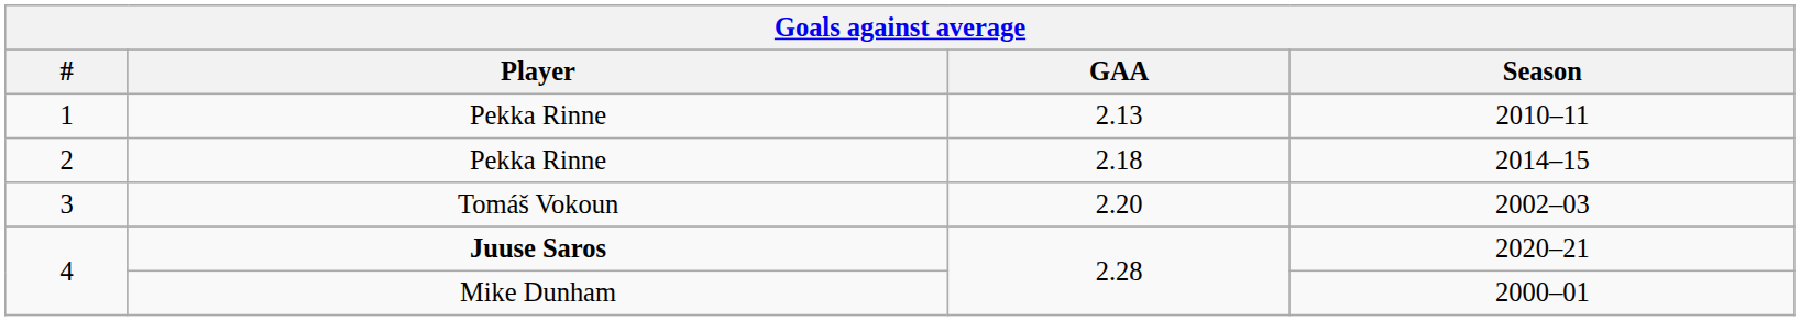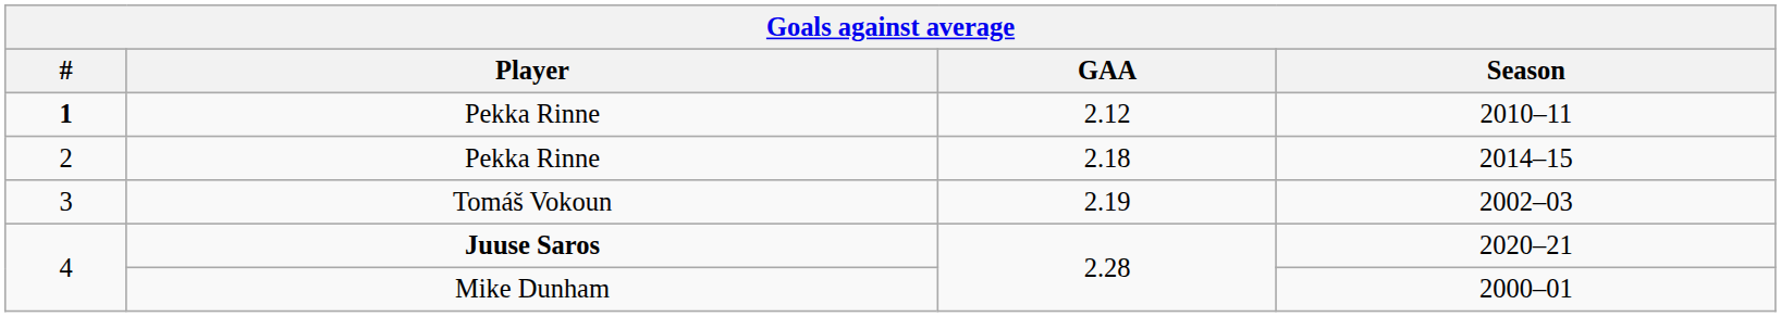 <table class="wikitable" style="text-align: center; font-size: 95%" width="80%">
 <tr>
 <th colspan="4"><a href='#'>Goals against average</a></th>
 </tr>
 <tr>
 <th>#</th>
 <th>Player</th>
 <th>GAA</th>
 <th>Season</th>
 </tr>
 <tr>
-<td>1</td>
+<td><strong>1</strong></td>
 <td>Pekka Rinne</td>
-<td>2.13</td>
+<td>2.12</td>
 <td>2010–11</td>
 </tr>
 <tr>
 <td>2</td>
 <td>Pekka Rinne</td>
 <td>2.18</td>
 <td>2014–15</td>
 </tr>
 <tr>
 <td>3</td>
 <td>Tomáš Vokoun</td>
-<td>2.20</td>
+<td>2.19</td>
 <td>2002–03</td>
 </tr>
 <tr>
 <td rowspan="2">4</td>
 <td><strong>Juuse Saros</strong></td>
 <td rowspan="2">2.28</td>
 <td>2020–21</td>
 </tr>
 <tr>
 <td>Mike Dunham</td>
 <td>2000–01</td>
 </tr>
 </table>
